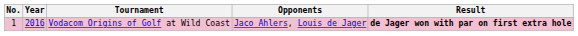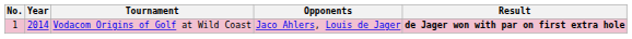 <table class="wikitable" style="font-size:95%;">
 <tr>
 <th>No.</th>
 <th>Year</th>
 <th>Tournament</th>
 <th>Opponents</th>
 <th>Result</th>
 </tr>
 <tr style="background:#F2C1D1;">
 <td align=center>1</td>
-<td><a href='#'>2016</a></td>
+<td><a href='#'>2014</a></td>
 <td><a href='#'>Vodacom Origins of Golf</a> at Wild Coast</td>
 <td> <a href='#'>Jaco Ahlers</a>,  <a href='#'>Louis de Jager</a></td>
 <td><strong>de Jager won with par on first extra hole</strong></td>
 </tr>
 </table>
